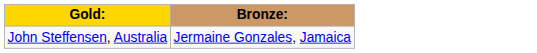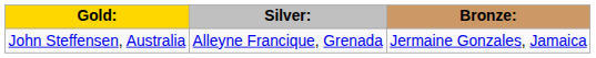 <table class="wikitable">
 <tr>
 <td style="text-align:center;background-color:gold;"><strong>Gold:</strong></td>
+<td style="text-align:center;background-color:silver;"><strong>Silver:</strong></td>
 <td style="text-align:center;background-color:#CC9966;"><strong>Bronze:</strong></td>
 </tr>
 <tr>
 <td> <a href='#'>John Steffensen</a>, <a href='#'>Australia</a></td>
+<td> <a href='#'>Alleyne Francique</a>, <a href='#'>Grenada</a></td>
 <td> <a href='#'>Jermaine Gonzales</a>, <a href='#'>Jamaica</a></td>
 </tr>
 </table>
